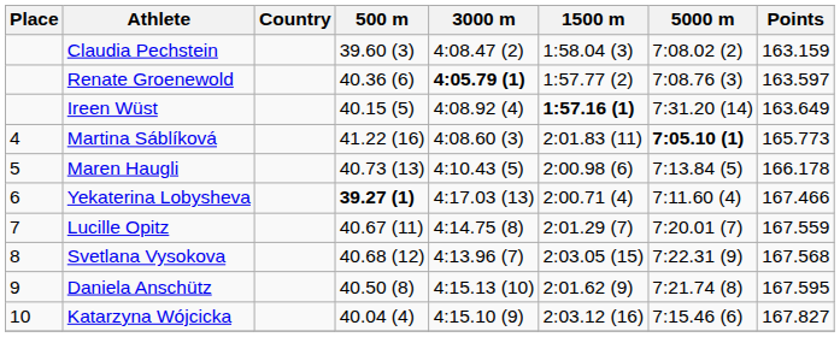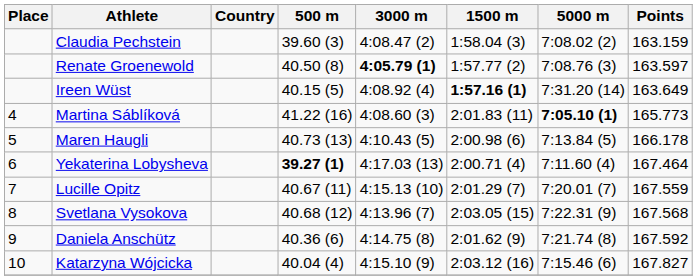 <table class="wikitable">
 <tr>
 <th>Place</th>
 <th>Athlete</th>
 <th>Country</th>
 <th>500 m</th>
 <th>3000 m</th>
 <th>1500 m</th>
 <th>5000 m</th>
 <th>Points</th>
 </tr>
 <tr>
 <td></td>
 <td><a href='#'>Claudia Pechstein</a></td>
 <td></td>
 <td>39.60 (3)</td>
 <td>4:08.47 (2)</td>
 <td>1:58.04 (3)</td>
 <td>7:08.02 (2)</td>
 <td>163.159</td>
 </tr>
 <tr>
 <td></td>
 <td><a href='#'>Renate Groenewold</a></td>
 <td></td>
-<td>40.36 (6)</td>
+<td>40.50 (8)</td>
 <td><strong>4:05.79 (1)</strong></td>
 <td>1:57.77 (2)</td>
 <td>7:08.76 (3)</td>
 <td>163.597</td>
 </tr>
 <tr>
 <td></td>
 <td><a href='#'>Ireen Wüst</a></td>
 <td></td>
 <td>40.15 (5)</td>
 <td>4:08.92 (4)</td>
 <td><strong>1:57.16 (1)</strong></td>
 <td>7:31.20 (14)</td>
 <td>163.649</td>
 </tr>
 <tr>
 <td>4</td>
 <td><a href='#'>Martina Sáblíková</a></td>
 <td></td>
 <td>41.22 (16)</td>
 <td>4:08.60 (3)</td>
 <td>2:01.83 (11)</td>
 <td><strong>7:05.10 (1)</strong></td>
 <td>165.773</td>
 </tr>
 <tr>
 <td>5</td>
 <td><a href='#'>Maren Haugli</a></td>
 <td></td>
 <td>40.73 (13)</td>
 <td>4:10.43 (5)</td>
 <td>2:00.98 (6)</td>
 <td>7:13.84 (5)</td>
 <td>166.178</td>
 </tr>
 <tr>
 <td>6</td>
 <td><a href='#'>Yekaterina Lobysheva</a></td>
 <td></td>
 <td><strong>39.27 (1)</strong></td>
 <td>4:17.03 (13)</td>
 <td>2:00.71 (4)</td>
 <td>7:11.60 (4)</td>
-<td>167.466</td>
+<td>167.464</td>
 </tr>
 <tr>
 <td>7</td>
 <td><a href='#'>Lucille Opitz</a></td>
 <td></td>
 <td>40.67 (11)</td>
-<td>4:14.75 (8)</td>
+<td>4:15.13 (10)</td>
 <td>2:01.29 (7)</td>
 <td>7:20.01 (7)</td>
 <td>167.559</td>
 </tr>
 <tr>
 <td>8</td>
 <td><a href='#'>Svetlana Vysokova</a></td>
 <td></td>
 <td>40.68 (12)</td>
 <td>4:13.96 (7)</td>
 <td>2:03.05 (15)</td>
 <td>7:22.31 (9)</td>
 <td>167.568</td>
 </tr>
 <tr>
 <td>9</td>
 <td><a href='#'>Daniela Anschütz</a></td>
 <td></td>
-<td>40.50 (8)</td>
-<td>4:15.13 (10)</td>
+<td>40.36 (6)</td>
+<td>4:14.75 (8)</td>
 <td>2:01.62 (9)</td>
 <td>7:21.74 (8)</td>
-<td>167.595</td>
+<td>167.592</td>
 </tr>
 <tr>
 <td>10</td>
 <td><a href='#'>Katarzyna Wójcicka </a></td>
 <td></td>
 <td>40.04 (4)</td>
 <td>4:15.10 (9)</td>
 <td>2:03.12 (16)</td>
 <td>7:15.46 (6)</td>
 <td>167.827</td>
 </tr>
 <tr>
 </tr>
 </table>
